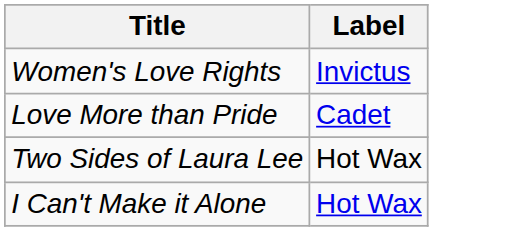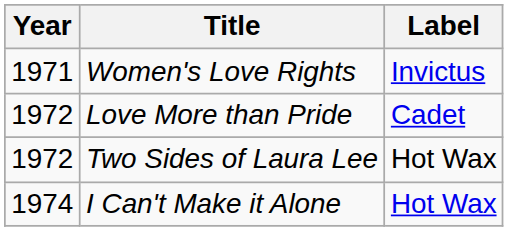 <table class="wikitable">
 <tr>
+<th>Year</th>
 <th>Title</th>
 <th>Label</th>
 </tr>
 <tr ---------------->
+<td>1971</td>
 <td><em>Women's Love Rights</em></td>
 <td><a href='#'>Invictus</a></td>
 </tr>
 <tr ---------------->
+<td>1972</td>
 <td><em>Love More than Pride</em></td>
 <td><a href='#'>Cadet</a></td>
 </tr>
 <tr ---------------->
+<td>1972</td>
 <td><em>Two Sides of Laura Lee</em></td>
 <td>Hot Wax</td>
 </tr>
 <tr ---------------->
+<td>1974</td>
 <td><em>I Can't Make it Alone</em></td>
 <td><a href='#'>Hot Wax</a></td>
 </tr>
 </table>
